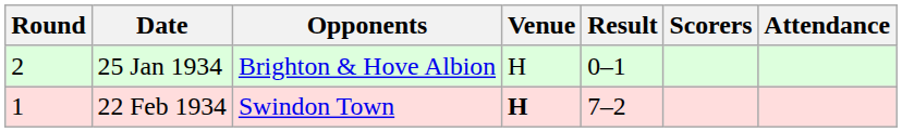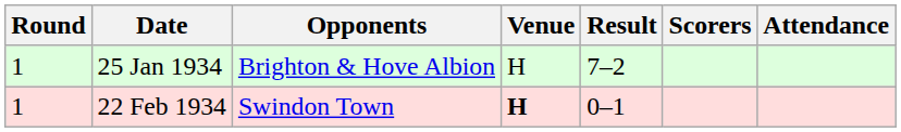 <table class="wikitable">
 <tr>
 <th>Round</th>
 <th>Date</th>
 <th>Opponents</th>
 <th>Venue</th>
 <th>Result</th>
 <th>Scorers</th>
 <th>Attendance</th>
 </tr>
 <tr bgcolor="#ddffdd">
-<td>2</td>
+<td>1</td>
 <td>25 Jan 1934</td>
 <td><a href='#'>Brighton & Hove Albion</a></td>
 <td>H</td>
-<td>0–1</td>
+<td>7–2</td>
 <td></td>
 <td></td>
 </tr>
 <tr bgcolor="#ffdddd">
 <td>1</td>
 <td>22 Feb 1934</td>
 <td><a href='#'>Swindon Town</a></td>
 <td><strong>H</strong></td>
-<td>7–2</td>
+<td>0–1</td>
 <td></td>
 <td></td>
 </tr>
 </table>
